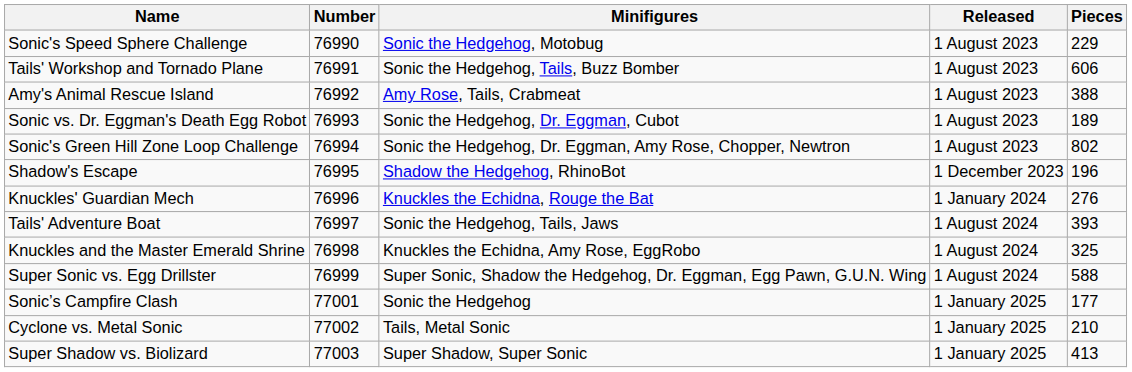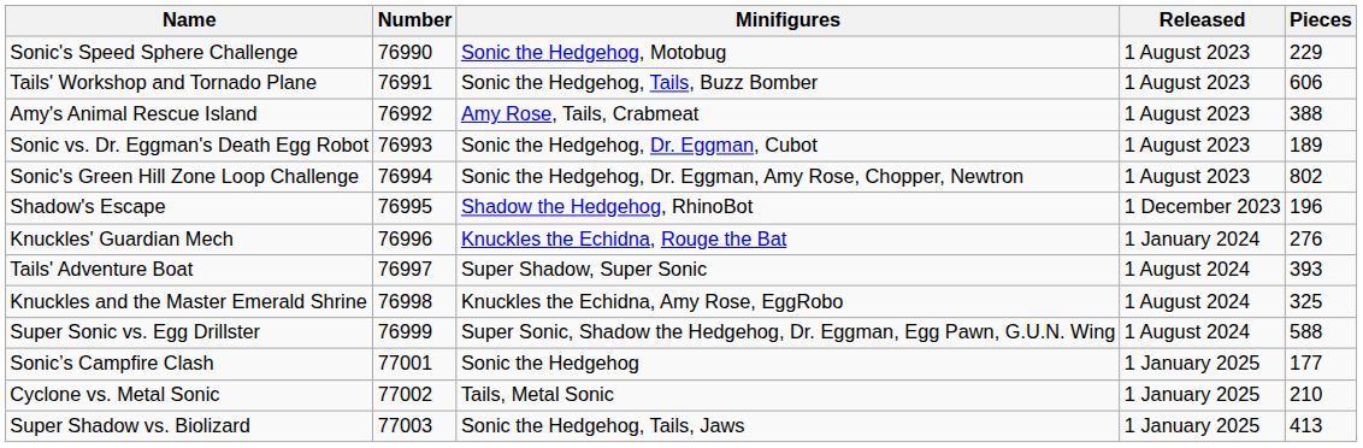 <table class="wikitable sortable plainrowheaders">
 <tr>
 <th>Name</th>
 <th>Number</th>
 <th>Minifigures</th>
 <th>Released</th>
 <th>Pieces</th>
 </tr>
 <tr>
 <td>Sonic's Speed Sphere Challenge</td>
 <td>76990</td>
 <td><a href='#'>Sonic the Hedgehog</a>, Motobug</td>
 <td>1 August 2023</td>
 <td>229</td>
 </tr>
 <tr>
 <td>Tails' Workshop and Tornado Plane</td>
 <td>76991</td>
 <td>Sonic the Hedgehog, <a href='#'>Tails</a>, Buzz Bomber</td>
 <td>1 August 2023</td>
 <td>606</td>
 </tr>
 <tr>
 <td>Amy's Animal Rescue Island</td>
 <td>76992</td>
 <td><a href='#'>Amy Rose</a>, Tails, Crabmeat</td>
 <td>1 August 2023</td>
 <td>388</td>
 </tr>
 <tr>
 <td>Sonic vs. Dr. Eggman's Death Egg Robot</td>
 <td>76993</td>
 <td>Sonic the Hedgehog, <a href='#'>Dr. Eggman</a>, Cubot</td>
 <td>1 August 2023</td>
 <td>189</td>
 </tr>
 <tr>
 <td>Sonic's Green Hill Zone Loop Challenge</td>
 <td>76994</td>
 <td>Sonic the Hedgehog, Dr. Eggman, Amy Rose, Chopper, Newtron</td>
 <td>1 August 2023</td>
 <td>802</td>
 </tr>
 <tr>
 <td>Shadow's Escape</td>
 <td>76995</td>
 <td><a href='#'>Shadow the Hedgehog</a>, RhinoBot</td>
 <td>1 December 2023</td>
 <td>196</td>
 </tr>
 <tr>
 <td>Knuckles' Guardian Mech</td>
 <td>76996</td>
 <td><a href='#'>Knuckles the Echidna</a>, <a href='#'>Rouge the Bat</a></td>
 <td>1 January 2024</td>
 <td>276</td>
 </tr>
 <tr>
 <td>Tails' Adventure Boat</td>
 <td>76997</td>
-<td>Sonic the Hedgehog, Tails, Jaws</td>
+<td>Super Shadow, Super Sonic</td>
 <td>1 August 2024</td>
 <td>393</td>
 </tr>
 <tr>
 <td>Knuckles and the Master Emerald Shrine</td>
 <td>76998</td>
 <td>Knuckles the Echidna, Amy Rose, EggRobo</td>
 <td>1 August 2024</td>
 <td>325</td>
 </tr>
 <tr>
 <td>Super Sonic vs. Egg Drillster</td>
 <td>76999</td>
 <td>Super Sonic, Shadow the Hedgehog, Dr. Eggman, Egg Pawn, G.U.N. Wing</td>
 <td>1 August 2024</td>
 <td>588</td>
 </tr>
 <tr>
 <td>Sonic’s Campfire Clash</td>
 <td>77001</td>
 <td>Sonic the Hedgehog</td>
 <td>1 January 2025</td>
 <td>177</td>
 </tr>
 <tr>
 <td>Cyclone vs. Metal Sonic</td>
 <td>77002</td>
 <td>Tails, Metal Sonic</td>
 <td>1 January 2025</td>
 <td>210</td>
 </tr>
 <tr>
 <td>Super Shadow vs. Biolizard</td>
 <td>77003</td>
-<td>Super Shadow, Super Sonic</td>
+<td>Sonic the Hedgehog, Tails, Jaws</td>
 <td>1 January 2025</td>
 <td>413</td>
 </tr>
 </table>
